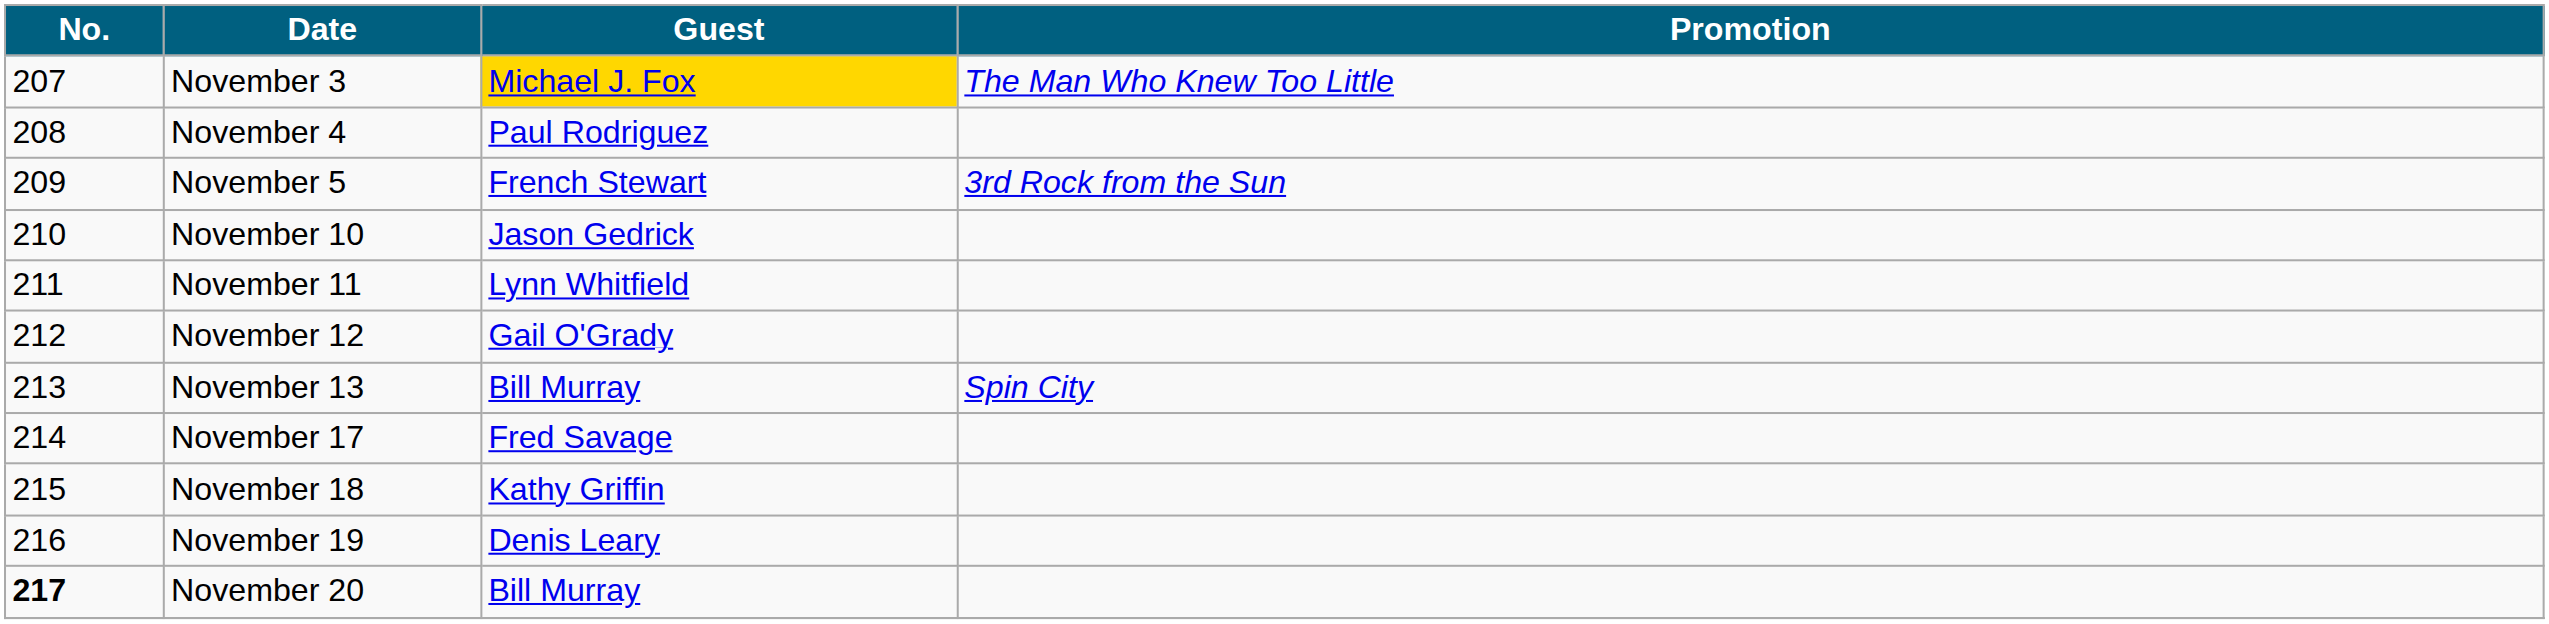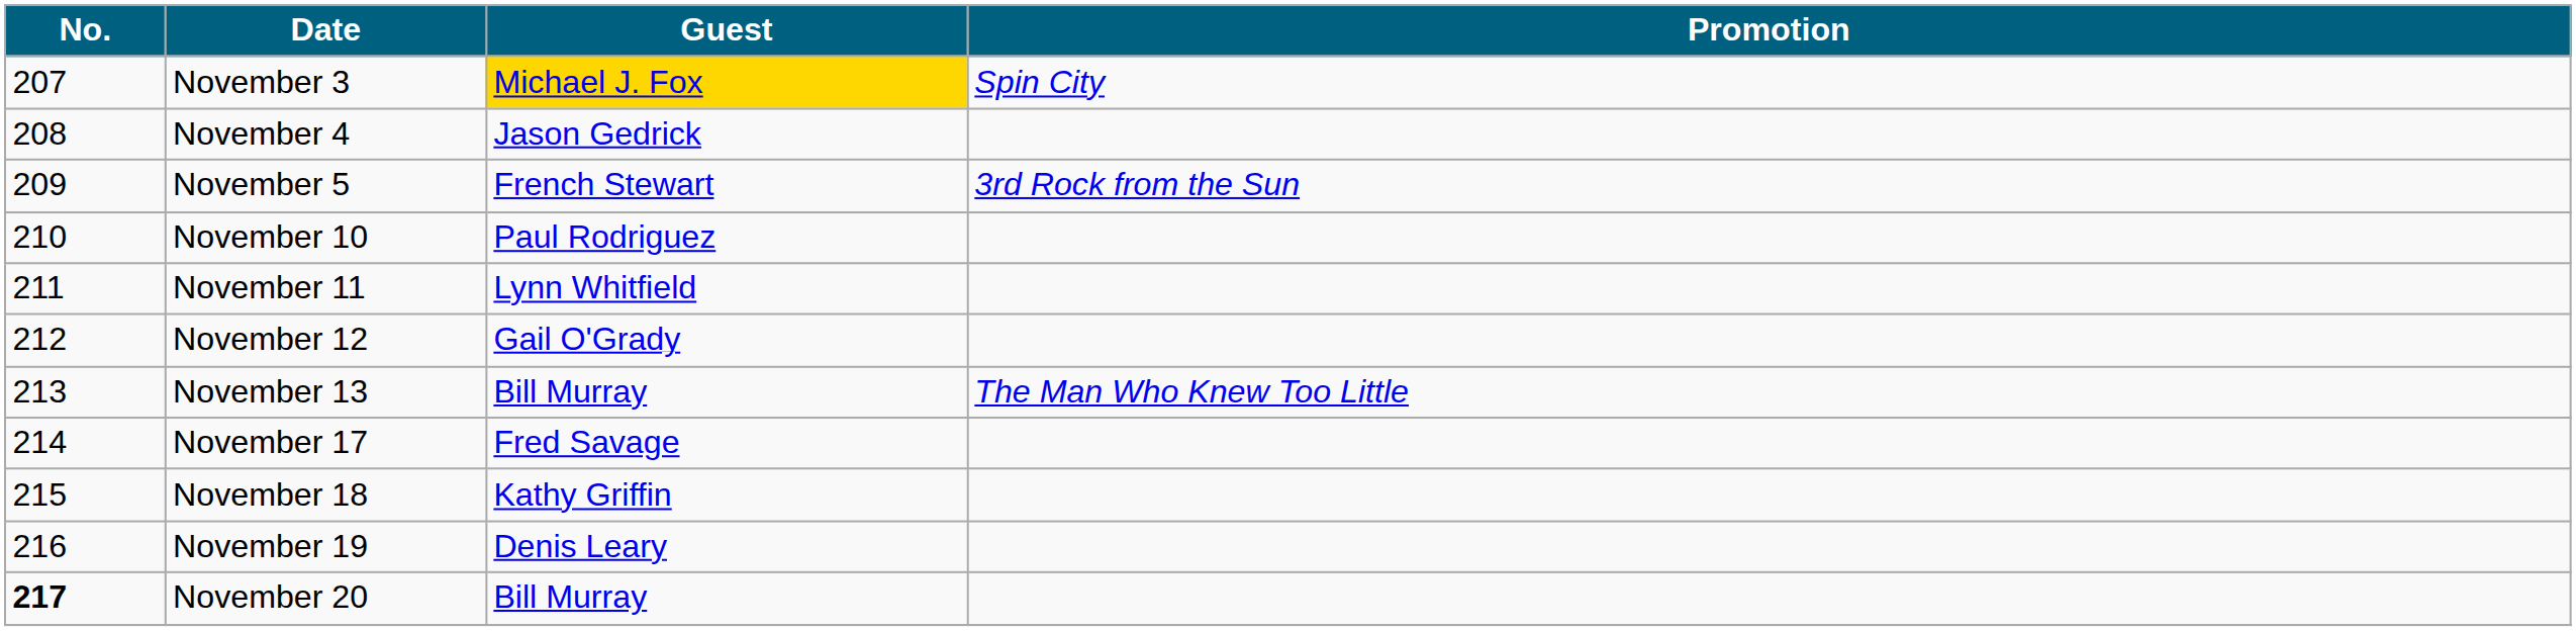 <table class="wikitable" width="100%">
 <tr>
 <th width="5%" style="background:#006080; color:#FFFFFF"><abbr>No.</abbr></th>
 <th width="10%" style="background:#006080; color:#FFFFFF">Date</th>
 <th width="15%" style="background:#006080; color:#FFFFFF">Guest</th>
 <th width="50%" style="background:#006080; color:#FFFFFF">Promotion</th>
 </tr>
 <tr>
 <td>207</td>
 <td>November 3</td>
 <td style="background: gold;"><a href='#'>Michael J. Fox</a></td>
-<td><em><a href='#'>The Man Who Knew Too Little</a></em></td>
+<td><em><a href='#'>Spin City</a></em></td>
 </tr>
 <tr>
 <td>208</td>
 <td>November 4</td>
-<td><a href='#'>Paul Rodriguez</a></td>
+<td><a href='#'>Jason Gedrick</a></td>
 <td></td>
 </tr>
 <tr>
 <td>209</td>
 <td>November 5</td>
 <td><a href='#'>French Stewart</a></td>
 <td><em><a href='#'>3rd Rock from the Sun</a></em></td>
 </tr>
 <tr>
 <td>210</td>
 <td>November 10</td>
-<td><a href='#'>Jason Gedrick</a></td>
+<td><a href='#'>Paul Rodriguez</a></td>
 <td></td>
 </tr>
 <tr>
 <td>211</td>
 <td>November 11</td>
 <td><a href='#'>Lynn Whitfield</a></td>
 <td></td>
 </tr>
 <tr>
 <td>212</td>
 <td>November 12</td>
 <td><a href='#'>Gail O'Grady</a></td>
 <td></td>
 </tr>
 <tr>
 <td>213</td>
 <td>November 13</td>
 <td><a href='#'>Bill Murray</a></td>
-<td><em><a href='#'>Spin City</a></em></td>
+<td><em><a href='#'>The Man Who Knew Too Little</a></em></td>
 </tr>
 <tr>
 <td>214</td>
 <td>November 17</td>
 <td><a href='#'>Fred Savage</a></td>
 <td></td>
 </tr>
 <tr>
 <td>215</td>
 <td>November 18</td>
 <td><a href='#'>Kathy Griffin</a></td>
 <td></td>
 </tr>
 <tr>
 <td>216</td>
 <td>November 19</td>
 <td><a href='#'>Denis Leary</a></td>
 <td></td>
 </tr>
 <tr>
 <td><strong>217</strong></td>
 <td>November 20</td>
 <td><a href='#'>Bill Murray</a></td>
 <td></td>
 </tr>
 <tr>
 </tr>
 </table>
